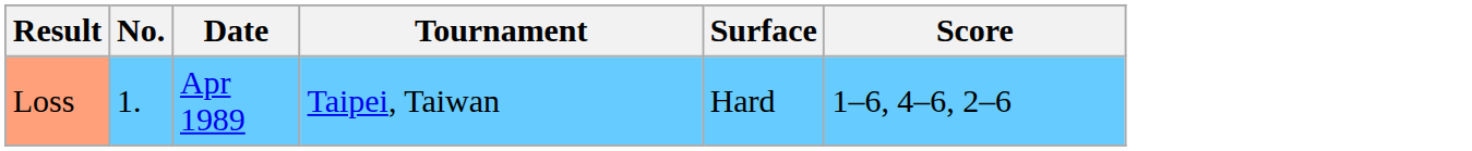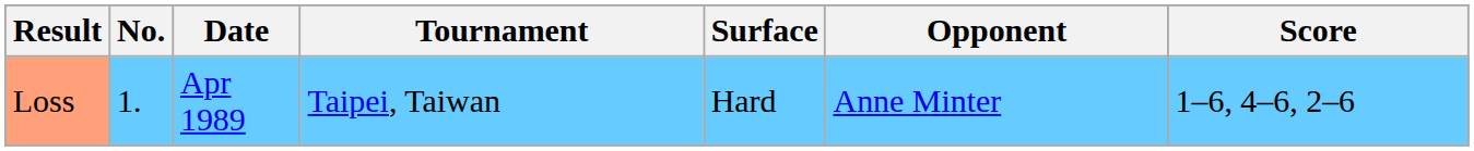 <table class="sortable wikitable">
 <tr>
 <th>Result</th>
 <th style="width:20px">No.</th>
 <th style="width:55px">Date</th>
 <th style="width:190px">Tournament</th>
 <th style="width:50px">Surface</th>
+<th style="width:160px">Opponent</th>
 <th style="width:140px" class="unsortable">Score</th>
 </tr>
 <tr bgcolor="66CCFF">
 <td style="background:#ffa07a;">Loss</td>
 <td>1.</td>
 <td><a href='#'>Apr 1989</a></td>
 <td><a href='#'>Taipei</a>, Taiwan</td>
 <td>Hard</td>
+<td> <a href='#'>Anne Minter</a></td>
 <td>1–6, 4–6, 2–6</td>
 </tr>
 </table>
